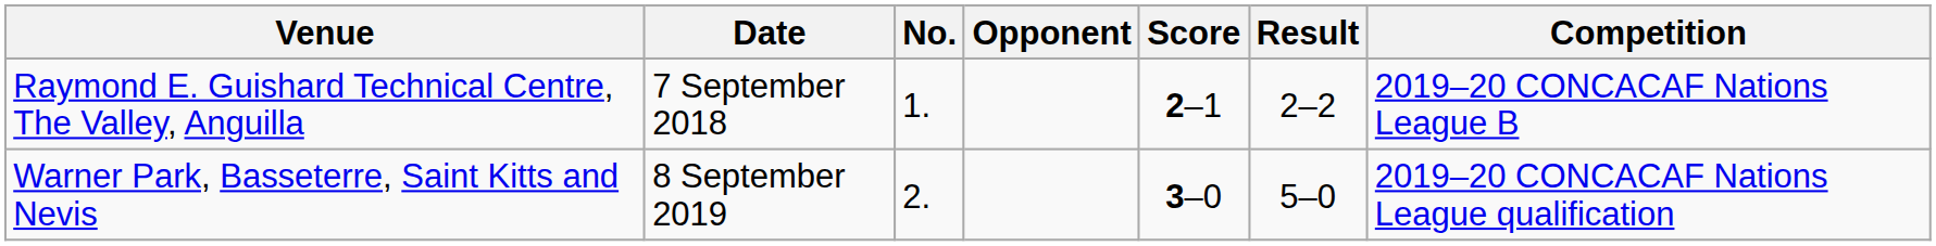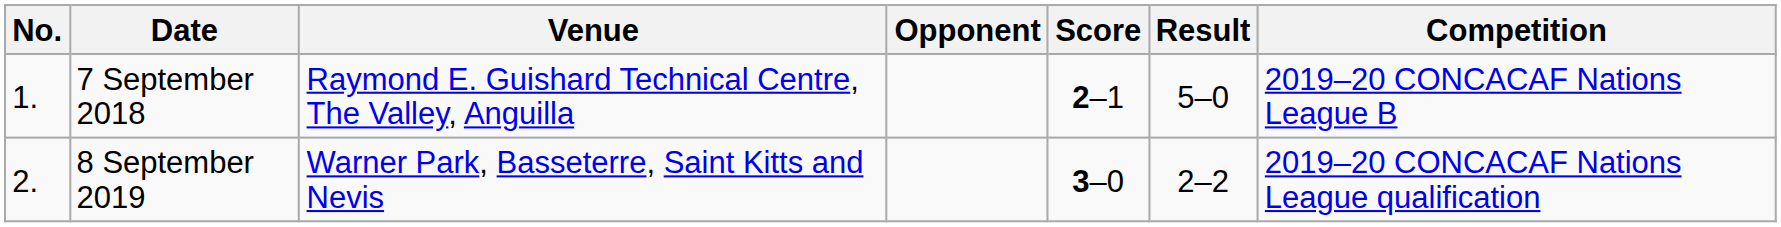 <table class="wikitable" style="font-size:95%">
 <tr>
+<th>No.</th>
+<th>Date</th>
 <th>Venue</th>
-<th>Date</th>
-<th>No.</th>
 <th>Opponent</th>
 <th>Score</th>
 <th>Result</th>
 <th>Competition</th>
 </tr>
 <tr>
+<td>1.</td>
+<td>7 September 2018</td>
 <td><a href='#'>Raymond E. Guishard Technical Centre</a>, <a href='#'>The Valley</a>, <a href='#'>Anguilla</a></td>
-<td>7 September 2018</td>
-<td>1.</td>
 <td></td>
 <td align=center><strong>2</strong>–1</td>
-<td align=center>2–2</td>
+<td align=center>5–0</td>
 <td><a href='#'>2019–20 CONCACAF Nations League B</a></td>
 </tr>
 <tr>
+<td>2.</td>
+<td>8 September 2019</td>
 <td><a href='#'>Warner Park</a>, <a href='#'>Basseterre</a>, <a href='#'>Saint Kitts and Nevis</a></td>
-<td>8 September 2019</td>
-<td>2.</td>
 <td></td>
 <td align=center><strong>3</strong>–0</td>
-<td align=center>5–0</td>
+<td align=center>2–2</td>
 <td><a href='#'>2019–20 CONCACAF Nations League qualification</a></td>
 </tr>
 </table>
